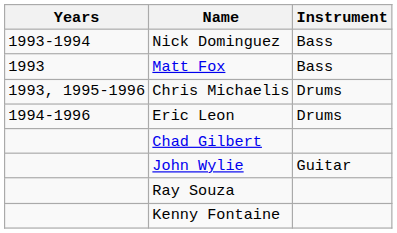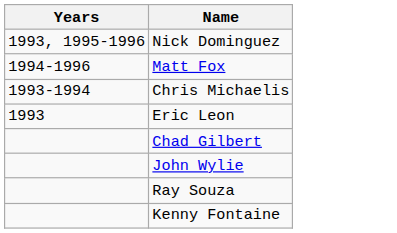 <table class="wikitable sortable">
 <tr>
 <th>Years</th>
 <th>Name</th>
-<th>Instrument</th>
+</tr>
+<tr>
+<td>1993, 1995-1996</td>
+<td>Nick Dominguez</td>
+</tr>
+<tr>
+<td>1994-1996</td>
+<td><a href='#'>Matt Fox</a></td>
 </tr>
 <tr>
 <td>1993-1994</td>
-<td>Nick Dominguez</td>
-<td>Bass</td>
+<td>Chris Michaelis</td>
 </tr>
 <tr>
 <td>1993</td>
-<td><a href='#'>Matt Fox</a></td>
-<td>Bass</td>
-</tr>
-<tr>
-<td>1993, 1995-1996</td>
-<td>Chris Michaelis</td>
-<td>Drums</td>
-</tr>
-<tr>
-<td>1994-1996</td>
 <td>Eric Leon</td>
-<td>Drums</td>
 </tr>
 <tr>
 <td></td>
 <td><a href='#'>Chad Gilbert</a></td>
-<td></td>
 </tr>
 <tr>
 <td></td>
 <td><a href='#'>John Wylie</a></td>
-<td>Guitar</td>
 </tr>
 <tr>
 <td></td>
 <td>Ray Souza</td>
-<td></td>
 </tr>
 <tr>
 <td></td>
 <td>Kenny Fontaine</td>
-<td></td>
 </tr>
 </table>
